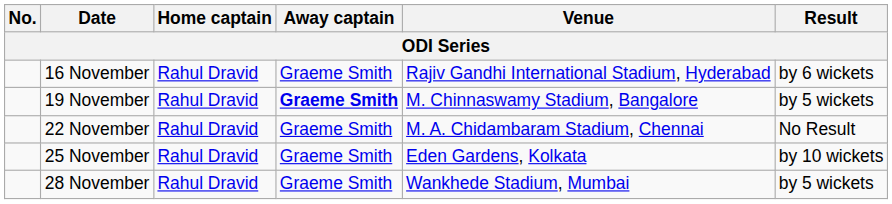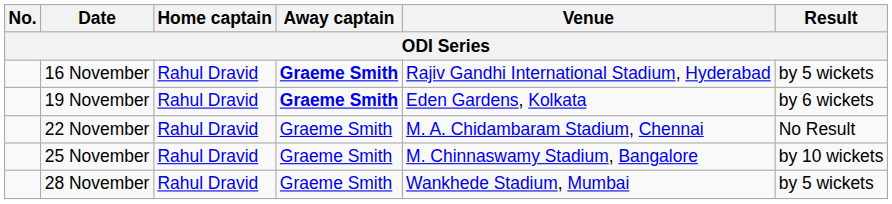 <table class="wikitable">
 <tr style="background:#efefef;">
 <th>No.</th>
 <th>Date</th>
 <th>Home captain</th>
 <th>Away captain</th>
 <th>Venue</th>
 <th>Result</th>
 </tr>
 <tr>
 <th colspan="6">ODI Series</th>
 </tr>
 <tr>
 <td></td>
 <td>16 November</td>
 <td><a href='#'>Rahul Dravid</a></td>
-<td><a href='#'>Graeme Smith</a></td>
+<td><strong><a href='#'>Graeme Smith</a></strong></td>
 <td><a href='#'>Rajiv Gandhi International Stadium</a>, <a href='#'>Hyderabad</a></td>
-<td> by 6 wickets</td>
+<td> by 5 wickets</td>
 </tr>
 <tr>
 <td></td>
 <td>19 November</td>
 <td><a href='#'>Rahul Dravid</a></td>
 <td><strong><a href='#'>Graeme Smith</a></strong></td>
-<td><a href='#'>M. Chinnaswamy Stadium</a>, <a href='#'>Bangalore</a></td>
-<td> by 5 wickets</td>
+<td><a href='#'>Eden Gardens</a>, <a href='#'>Kolkata</a></td>
+<td> by 6 wickets</td>
 </tr>
 <tr>
 <td></td>
 <td>22 November</td>
 <td><a href='#'>Rahul Dravid</a></td>
 <td><a href='#'>Graeme Smith</a></td>
 <td><a href='#'>M. A. Chidambaram Stadium</a>, <a href='#'>Chennai</a></td>
 <td>No Result</td>
 </tr>
 <tr>
 <td></td>
 <td>25 November</td>
 <td><a href='#'>Rahul Dravid</a></td>
 <td><a href='#'>Graeme Smith</a></td>
-<td><a href='#'>Eden Gardens</a>, <a href='#'>Kolkata</a></td>
+<td><a href='#'>M. Chinnaswamy Stadium</a>, <a href='#'>Bangalore</a></td>
 <td> by 10 wickets</td>
 </tr>
 <tr>
 <td></td>
 <td>28 November</td>
 <td><a href='#'>Rahul Dravid</a></td>
 <td><a href='#'>Graeme Smith</a></td>
 <td><a href='#'>Wankhede Stadium</a>, <a href='#'>Mumbai</a></td>
 <td> by 5 wickets</td>
 </tr>
 </table>
